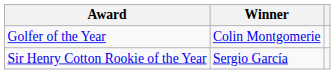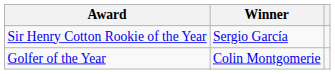 <table class="wikitable">
 <tr>
 <th>Award</th>
 <th>Winner</th>
 <th></th>
 </tr>
 <tr>
+<td><a href='#'>Sir Henry Cotton Rookie of the Year</a></td>
+<td> <a href='#'>Sergio García</a></td>
+<td></td>
+</tr>
+<tr>
 <td><a href='#'>Golfer of the Year</a></td>
 <td> <a href='#'>Colin Montgomerie</a></td>
 <td></td>
 </tr>
-<tr>
-<td><a href='#'>Sir Henry Cotton Rookie of the Year</a></td>
-<td> <a href='#'>Sergio García</a></td>
-<td></td>
-</tr>
 </table>
